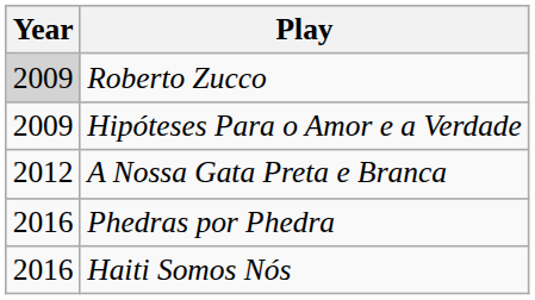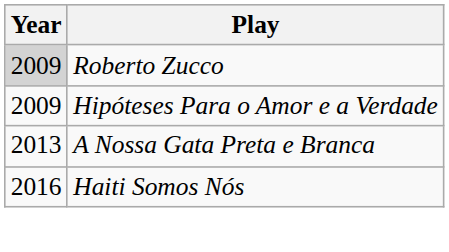 <table class="wikitable">
 <tr>
 <th>Year</th>
 <th>Play</th>
 </tr>
 <tr>
 <td style="background: lightgrey;">2009</td>
 <td><em>Roberto Zucco</em></td>
 </tr>
 <tr>
 <td>2009</td>
 <td><em>Hipóteses Para o Amor e a Verdade</em></td>
 </tr>
 <tr>
-<td>2012</td>
+<td>2013</td>
 <td><em>A Nossa Gata Preta e Branca</em></td>
-</tr>
-<tr>
-<td>2016</td>
-<td><em>Phedras por Phedra</em></td>
 </tr>
 <tr>
 <td>2016</td>
 <td><em>Haiti Somos Nós</em></td>
 </tr>
 </table>
